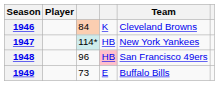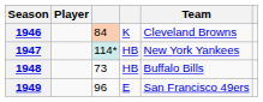 <table class="plainrowheaders sortable wikitable">
 <tr>
 <th scope=col>Season</th>
 <th scope=col>Player</th>
 <th scope=col></th>
 <th scope=col></th>
 <th scope=col>Team</th>
 <th scope=col class= "unsortable"></th>
 </tr>
 <tr>
 <th scope=row><a href='#'>1946</a></th>
 <td></td>
 <td style="background-color:#FBCEB1">84</td>
 <td><a href='#'>K</a></td>
 <td><a href='#'>Cleveland Browns</a></td>
 <td></td>
 </tr>
 <tr>
 <th scope=row><a href='#'>1947</a></th>
 <td></td>
 <td style="background-color:#CFECEC">114*</td>
 <td><a href='#'>HB</a></td>
 <td><a href='#'>New York Yankees</a></td>
 <td></td>
 </tr>
 <tr>
 <th scope=row><a href='#'>1948</a></th>
 <td></td>
-<td>96</td>
-<td style="background: pink;"><a href='#'>HB</a></td>
-<td><a href='#'>San Francisco 49ers</a></td>
+<td>73</td>
+<td><a href='#'>HB</a></td>
+<td><a href='#'>Buffalo Bills</a></td>
 <td></td>
 </tr>
 <tr>
 <th scope=row><a href='#'>1949</a></th>
 <td></td>
-<td>73</td>
+<td>96</td>
 <td><a href='#'>E</a></td>
-<td><a href='#'>Buffalo Bills</a></td>
+<td><a href='#'>San Francisco 49ers</a></td>
 <td></td>
 </tr>
 </table>
